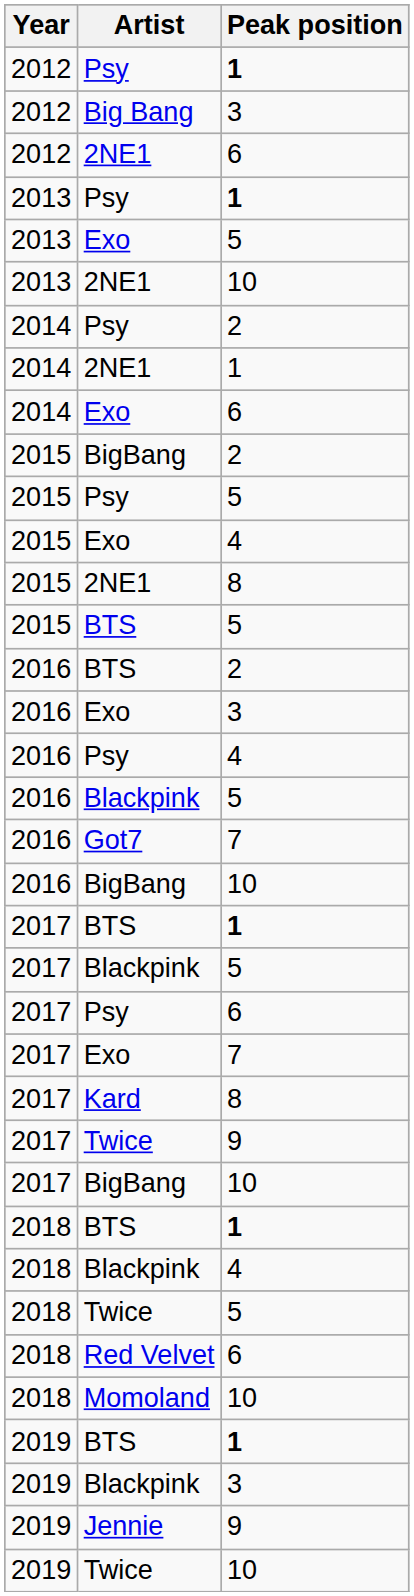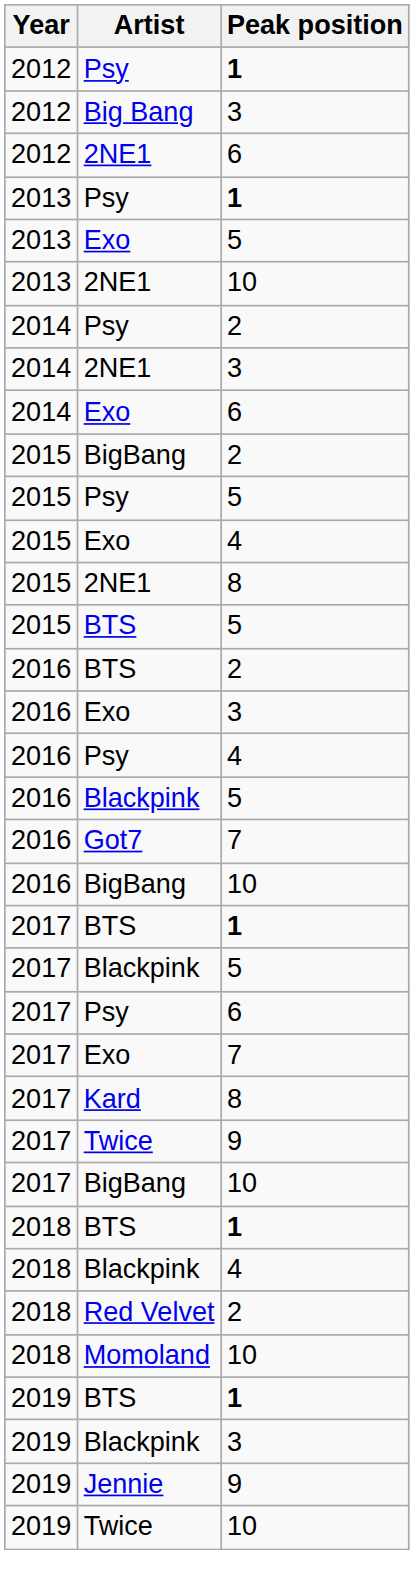 <table class="sortable wikitable">
 <tr>
 <th>Year</th>
 <th>Artist</th>
 <th>Peak position</th>
 </tr>
 <tr>
 <td>2012</td>
 <td><a href='#'>Psy</a></td>
 <td><span><strong>1</strong></span></td>
 </tr>
 <tr>
 <td>2012</td>
 <td><a href='#'>Big Bang</a></td>
 <td>3</td>
 </tr>
 <tr>
 <td>2012</td>
 <td><a href='#'>2NE1</a></td>
 <td>6</td>
 </tr>
 <tr>
 <td>2013</td>
 <td>Psy</td>
 <td><span><strong>1</strong></span></td>
 </tr>
 <tr>
 <td>2013</td>
 <td><a href='#'>Exo</a></td>
 <td>5</td>
 </tr>
 <tr>
 <td>2013</td>
 <td>2NE1</td>
 <td>10</td>
 </tr>
 <tr>
 <td>2014</td>
 <td>Psy</td>
 <td>2</td>
 </tr>
 <tr>
 <td>2014</td>
 <td>2NE1</td>
-<td>1</td>
+<td>3</td>
 </tr>
 <tr>
 <td>2014</td>
 <td><a href='#'>Exo</a></td>
 <td>6</td>
 </tr>
 <tr>
 <td>2015</td>
 <td>BigBang</td>
 <td>2</td>
 </tr>
 <tr>
 <td>2015</td>
 <td>Psy</td>
 <td>5</td>
 </tr>
 <tr>
 <td>2015</td>
 <td>Exo</td>
 <td>4</td>
 </tr>
 <tr>
 <td>2015</td>
 <td>2NE1</td>
 <td>8</td>
 </tr>
 <tr>
 <td>2015</td>
 <td><a href='#'>BTS</a></td>
 <td>5</td>
 </tr>
 <tr>
 <td>2016</td>
 <td>BTS</td>
 <td>2</td>
 </tr>
 <tr>
 <td>2016</td>
 <td>Exo</td>
 <td>3</td>
 </tr>
 <tr>
 <td>2016</td>
 <td>Psy</td>
 <td>4</td>
 </tr>
 <tr>
 <td>2016</td>
 <td><a href='#'>Blackpink</a></td>
 <td>5</td>
 </tr>
 <tr>
 <td>2016</td>
 <td><a href='#'>Got7</a></td>
 <td>7</td>
 </tr>
 <tr>
 <td>2016</td>
 <td>BigBang</td>
 <td>10</td>
 </tr>
 <tr>
 <td>2017</td>
 <td>BTS</td>
 <td><span><strong>1</strong></span></td>
 </tr>
 <tr>
 <td>2017</td>
 <td>Blackpink</td>
 <td>5</td>
 </tr>
 <tr>
 <td>2017</td>
 <td>Psy</td>
 <td>6</td>
 </tr>
 <tr>
 <td>2017</td>
 <td>Exo</td>
 <td>7</td>
 </tr>
 <tr>
 <td>2017</td>
 <td><a href='#'>Kard</a></td>
 <td>8</td>
 </tr>
 <tr>
 <td>2017</td>
 <td><a href='#'>Twice</a></td>
 <td>9</td>
 </tr>
 <tr>
 <td>2017</td>
 <td>BigBang</td>
 <td>10</td>
 </tr>
 <tr>
 <td>2018</td>
 <td>BTS</td>
 <td><span><strong>1</strong></span></td>
 </tr>
 <tr>
 <td>2018</td>
 <td>Blackpink</td>
 <td>4</td>
 </tr>
 <tr>
 <td>2018</td>
-<td>Twice</td>
-<td>5</td>
-</tr>
-<tr>
-<td>2018</td>
 <td><a href='#'>Red Velvet</a></td>
-<td>6</td>
+<td>2</td>
 </tr>
 <tr>
 <td>2018</td>
 <td><a href='#'>Momoland</a></td>
 <td>10</td>
 </tr>
 <tr>
 <td>2019</td>
 <td>BTS</td>
 <td><span><strong>1</strong></span></td>
 </tr>
 <tr>
 <td>2019</td>
 <td>Blackpink</td>
 <td>3</td>
 </tr>
 <tr>
 <td>2019</td>
 <td><a href='#'>Jennie</a></td>
 <td>9</td>
 </tr>
 <tr>
 <td>2019</td>
 <td>Twice</td>
 <td>10</td>
 </tr>
 </table>
